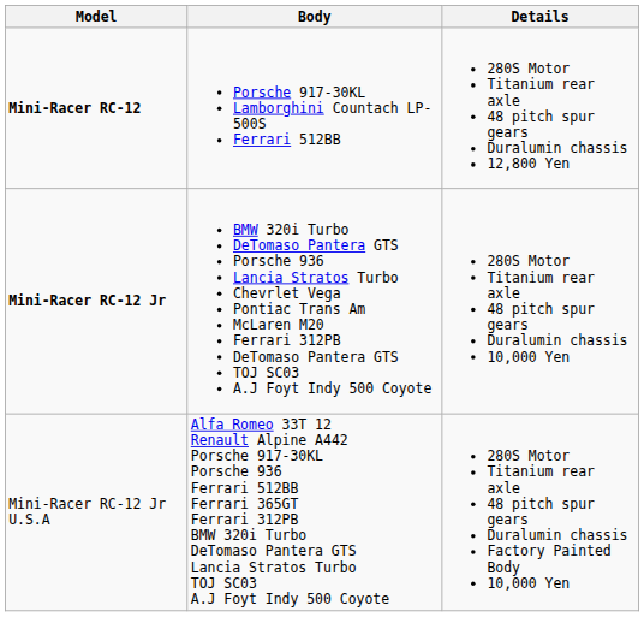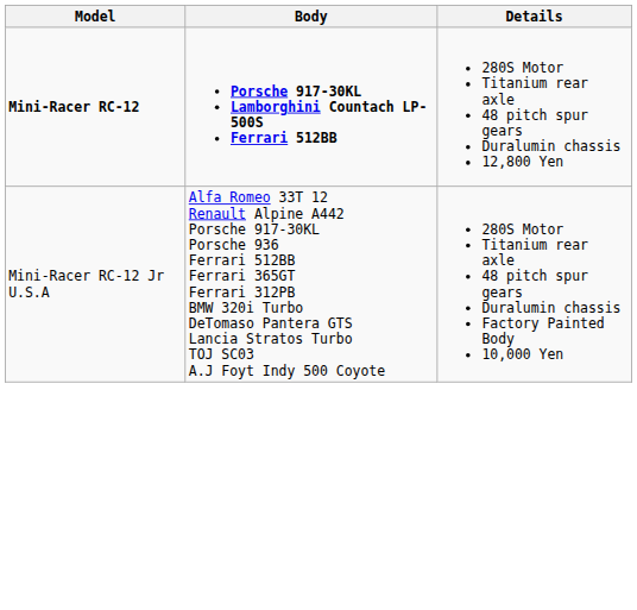 <table class="wikitable" width="600">
 <tr>
 <th>Model</th>
 <th>Body</th>
 <th>Details</th>
 </tr>
 <tr>
 <td><strong>Mini-Racer RC-12</strong></td>
-<td><br><ul><li><a href='#'>Porsche</a> 917-30KL</li><li><a href='#'>Lamborghini</a> Countach LP-500S</li><li><a href='#'>Ferrari</a> 512BB</li></ul></td>
+<td><strong><br><ul><li><a href='#'>Porsche</a> 917-30KL</li><li><a href='#'>Lamborghini</a> Countach LP-500S</li><li><a href='#'>Ferrari</a> 512BB</li></ul></strong></td>
 <td><br><ul><li>280S Motor</li><li>Titanium rear axle</li><li>48 pitch spur gears</li><li>Duralumin chassis</li><li>12,800 Yen</li></ul></td>
-</tr>
-<tr>
-<td><strong>Mini-Racer RC-12 Jr</strong></td>
-<td><br><ul><li><a href='#'>BMW</a> 320i Turbo</li><li><a href='#'>DeTomaso Pantera</a> GTS</li><li>Porsche 936</li><li><a href='#'>Lancia Stratos</a> Turbo</li><li>Chevrlet Vega</li><li>Pontiac Trans Am</li><li>McLaren M20</li><li>Ferrari 312PB</li><li>DeTomaso Pantera GTS</li><li>TOJ SC03</li><li>A.J Foyt Indy 500 Coyote</li></ul></td>
-<td><br><ul><li>280S Motor</li><li>Titanium rear axle</li><li>48 pitch spur gears</li><li>Duralumin chassis</li><li>10,000 Yen</li></ul></td>
 </tr>
 <tr>
 <td>Mini-Racer RC-12 Jr U.S.A</td>
 <td><a href='#'>Alfa Romeo</a> 33T 12<br><a href='#'>Renault</a> Alpine A442<br>Porsche 917-30KL<br>Porsche 936<br>Ferrari 512BB<br>Ferrari 365GT<br>Ferrari 312PB<br>BMW 320i Turbo<br>DeTomaso Pantera GTS<br>Lancia Stratos Turbo<br>TOJ SC03<br>A.J Foyt Indy 500 Coyote</td>
 <td><br><ul><li>280S Motor</li><li>Titanium rear axle</li><li>48 pitch spur gears</li><li>Duralumin chassis</li><li>Factory Painted Body</li><li>10,000 Yen</li></ul></td>
 </tr>
 </table>
